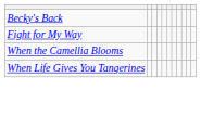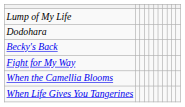 <table class="wikitable plainrowheaders">
 <tr>
 <th></th>
 <th></th>
 <th></th>
 <th></th>
 <th></th>
 <th></th>
 <th></th>
 <th></th>
 <th></th>
 <th></th>
 <th></th>
+</tr>
+<tr>
+<td><em>Lump of My Life</em></td>
+<td></td>
+<td></td>
+<td></td>
+<td></td>
+<td></td>
+<td></td>
+<td></td>
+<td></td>
+<td></td>
+<td></td>
+</tr>
+<tr>
+<td><em>Dodohara</em></td>
+<td></td>
+<td></td>
+<td></td>
+<td></td>
+<td></td>
+<td></td>
+<td></td>
+<td></td>
+<td></td>
+<td></td>
 </tr>
 <tr>
 <td><em><a href='#'>Becky's Back</a></em></td>
 <td></td>
 <td></td>
 <td></td>
 <td></td>
 <td></td>
 <td></td>
 <td></td>
 <td></td>
 <td></td>
 <td></td>
 </tr>
 <tr>
 <td><em><a href='#'>Fight for My Way</a></em></td>
 <td></td>
 <td></td>
 <td></td>
 <td></td>
 <td></td>
 <td></td>
 <td></td>
 <td></td>
 <td></td>
 <td></td>
 </tr>
 <tr>
 <td><em><a href='#'>When the Camellia Blooms</a></em></td>
 <td></td>
 <td></td>
 <td></td>
 <td></td>
 <td></td>
 <td></td>
 <td></td>
 <td></td>
 <td></td>
 <td></td>
 </tr>
 <tr>
 <td><em><a href='#'>When Life Gives You Tangerines</a></em></td>
 <td></td>
 <td></td>
 <td></td>
 <td></td>
 <td></td>
 <td></td>
 <td></td>
 <td></td>
 <td></td>
 <td></td>
 </tr>
 </table>
